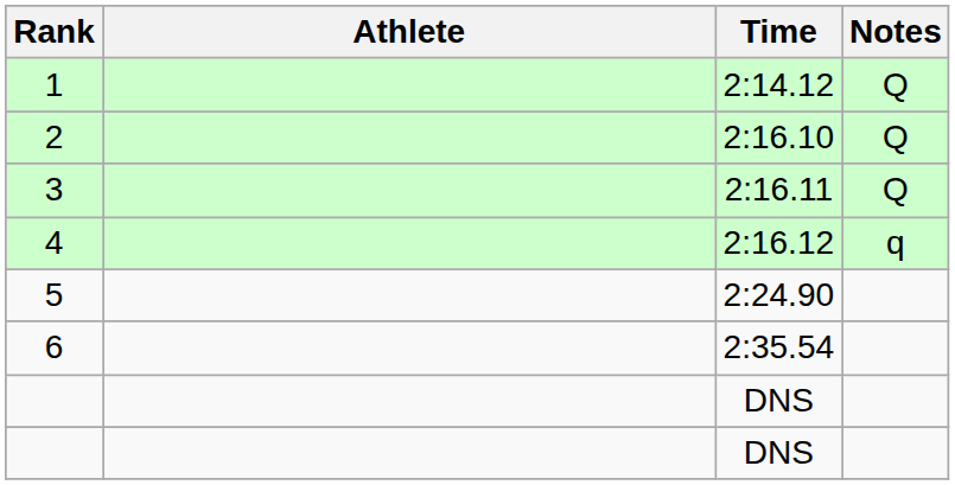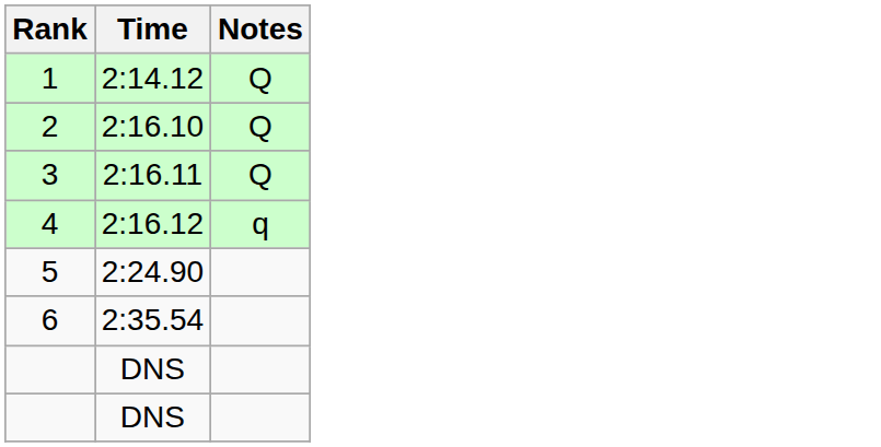 <table class="wikitable" style="text-align:center">
 <tr>
 <th>Rank</th>
-<th Style="width:18em">Athlete</th>
 <th>Time</th>
 <th>Notes</th>
 </tr>
 <tr style="background:#cfc">
 <td>1</td>
-<td style="text-align:left"></td>
 <td>2:14.12</td>
 <td>Q</td>
 </tr>
 <tr style="background:#cfc">
 <td>2</td>
-<td style="text-align:left"></td>
 <td>2:16.10</td>
 <td>Q</td>
 </tr>
 <tr style="background:#cfc">
 <td>3</td>
-<td style="text-align:left"></td>
 <td>2:16.11</td>
 <td>Q</td>
 </tr>
 <tr style="background:#cfc">
 <td>4</td>
-<td style="text-align:left"></td>
 <td>2:16.12</td>
 <td>q</td>
 </tr>
 <tr>
 <td>5</td>
-<td style="text-align:left"></td>
 <td>2:24.90</td>
 <td></td>
 </tr>
 <tr>
 <td>6</td>
-<td style="text-align:left"></td>
 <td>2:35.54</td>
 <td></td>
 </tr>
 <tr>
 <td></td>
-<td style="text-align:left"></td>
 <td>DNS</td>
 <td></td>
 </tr>
 <tr>
 <td></td>
-<td style="text-align:left"></td>
 <td>DNS</td>
 <td></td>
 </tr>
 </table>
